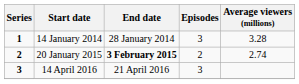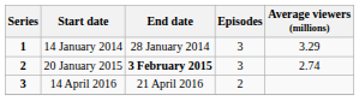 <table class="wikitable" style="text-align:center;">
 <tr>
 <th>Series</th>
 <th>Start date</th>
 <th>End date</th>
 <th>Episodes</th>
 <th>Average viewers<br><small>(millions)</small></th>
 </tr>
 <tr>
 <td><strong>1</strong></td>
 <td>14 January 2014</td>
 <td>28 January 2014</td>
 <td>3</td>
-<td>3.28</td>
+<td>3.29</td>
 </tr>
 <tr>
 <td><strong>2</strong></td>
 <td>20 January 2015</td>
 <td><strong>3 February 2015</strong></td>
-<td>2</td>
+<td>3</td>
 <td>2.74</td>
 </tr>
 <tr>
 <td><strong>3</strong></td>
 <td>14 April 2016</td>
 <td>21 April 2016</td>
-<td>3</td>
+<td>2</td>
 <td></td>
 </tr>
 <tr>
 </tr>
 </table>
